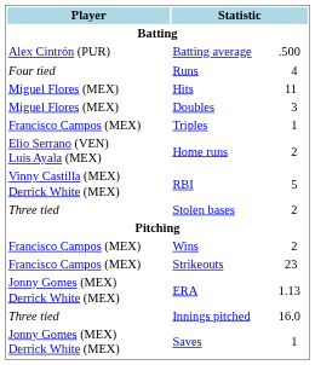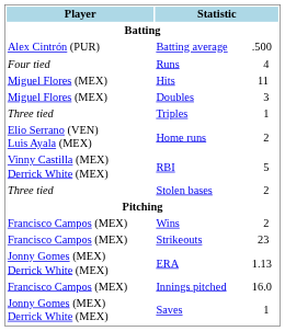 <table cellpadding="1" width="350px" style="font-size: 90%; border: 1px solid gray;">
 <tr style="background:lightblue;">
 <th>Player</th>
 <th colspan=2>Statistic</th>
 </tr>
 <tr>
 <th colspan=3>Batting</th>
 </tr>
 <tr>
 <td><a href='#'>Alex Cintrón</a> (PUR)</td>
 <td><a href='#'>Batting average</a></td>
 <td>  .500</td>
 </tr>
 <tr>
 <td><em>Four tied</em></td>
 <td><a href='#'>Runs</a></td>
 <td>      4</td>
 </tr>
 <tr>
 <td><a href='#'>Miguel Flores</a> (MEX)</td>
 <td><a href='#'>Hits</a></td>
 <td>    11</td>
 </tr>
 <tr>
 <td><a href='#'>Miguel Flores</a> (MEX)</td>
 <td><a href='#'>Doubles</a></td>
 <td>       3</td>
 </tr>
 <tr>
-<td><a href='#'>Francisco Campos</a> (MEX)</td>
+<td><em>Three tied</em></td>
 <td><a href='#'>Triples</a></td>
 <td>      1</td>
 </tr>
 <tr>
 <td><a href='#'>Elio Serrano</a> (VEN)<br><a href='#'>Luis Ayala</a> (MEX)</td>
 <td><a href='#'>Home runs</a></td>
 <td>      2</td>
 </tr>
 <tr>
 <td><a href='#'>Vinny Castilla</a> (MEX)<br><a href='#'>Derrick White</a> (MEX)</td>
 <td><a href='#'>RBI</a></td>
 <td>      5</td>
 </tr>
 <tr>
 <td><em>Three tied</em></td>
 <td><a href='#'>Stolen bases</a></td>
 <td>      2</td>
 </tr>
 <tr>
 <th colspan=3>Pitching</th>
 </tr>
 <tr>
 <td><a href='#'>Francisco Campos</a> (MEX)</td>
 <td><a href='#'>Wins</a></td>
 <td>      2</td>
 </tr>
 <tr>
 <td><a href='#'>Francisco Campos</a> (MEX)</td>
 <td><a href='#'>Strikeouts</a></td>
 <td>    23</td>
 </tr>
 <tr>
 <td><a href='#'>Jonny Gomes</a> (MEX)<br><a href='#'>Derrick White</a> (MEX)</td>
 <td><a href='#'>ERA</a></td>
 <td>  1.13</td>
 </tr>
 <tr>
-<td><em>Three tied</em></td>
+<td><a href='#'>Francisco Campos</a> (MEX)</td>
 <td><a href='#'>Innings pitched</a></td>
 <td>  16.0</td>
 </tr>
 <tr>
 <td><a href='#'>Jonny Gomes</a> (MEX)<br><a href='#'>Derrick White</a> (MEX)</td>
 <td><a href='#'>Saves</a></td>
 <td>      1</td>
 </tr>
 </table>
